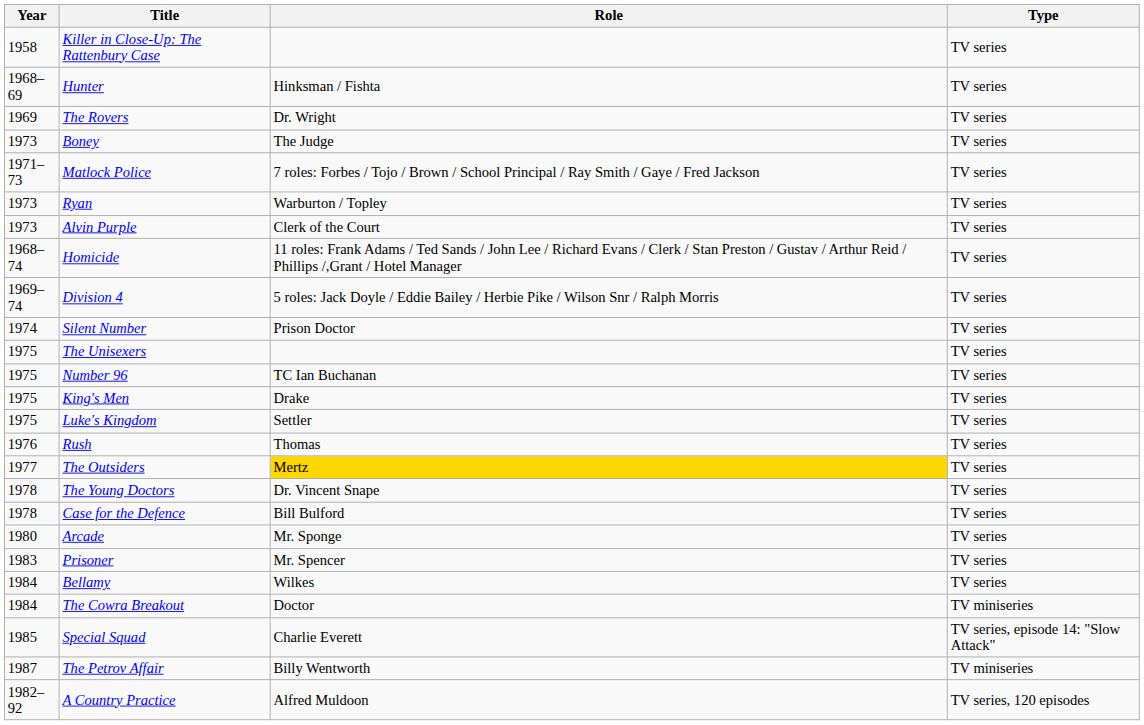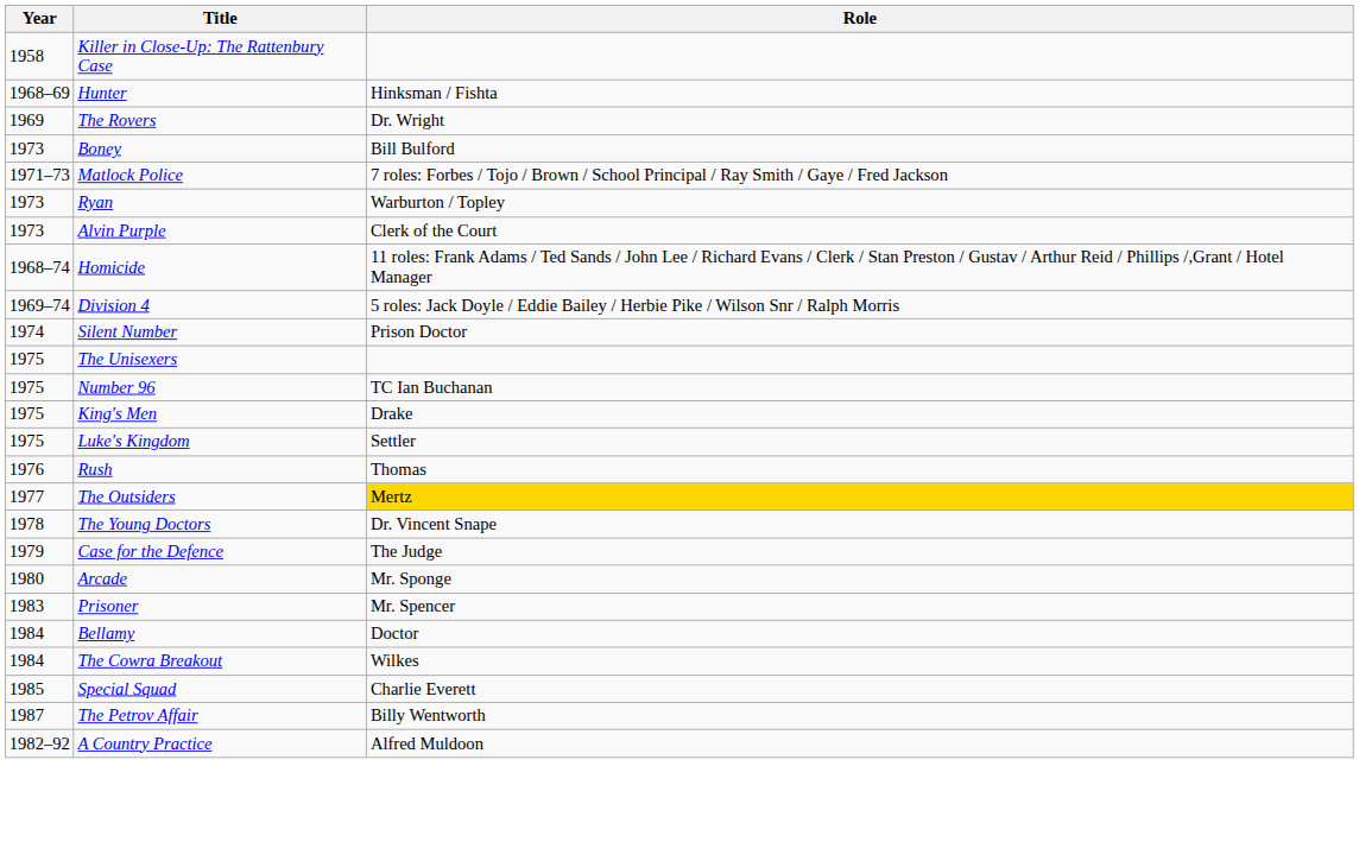 <table class="wikitable">
 <tr>
 <th>Year</th>
 <th>Title</th>
 <th>Role</th>
-<th>Type</th>
 </tr>
 <tr>
 <td>1958</td>
 <td><em><a href='#'>Killer in Close-Up: The Rattenbury Case</a></em></td>
 <td></td>
-<td>TV series</td>
 </tr>
 <tr>
 <td>1968–69</td>
 <td><em><a href='#'>Hunter</a></em></td>
 <td>Hinksman / Fishta</td>
-<td>TV series</td>
 </tr>
 <tr>
 <td>1969</td>
 <td><em><a href='#'>The Rovers</a></em></td>
 <td>Dr. Wright</td>
-<td>TV series</td>
 </tr>
 <tr>
 <td>1973</td>
 <td><em><a href='#'>Boney</a></em></td>
-<td>The Judge</td>
-<td>TV series</td>
+<td>Bill Bulford</td>
 </tr>
 <tr>
 <td>1971–73</td>
 <td><em><a href='#'>Matlock Police</a></em></td>
 <td>7 roles: Forbes / Tojo / Brown / School Principal / Ray Smith / Gaye / Fred Jackson</td>
-<td>TV series</td>
 </tr>
 <tr>
 <td>1973</td>
 <td><em><a href='#'>Ryan</a></em></td>
 <td>Warburton / Topley</td>
-<td>TV series</td>
 </tr>
 <tr>
 <td>1973</td>
 <td><em><a href='#'>Alvin Purple</a></em></td>
 <td>Clerk of the Court</td>
-<td>TV series</td>
 </tr>
 <tr>
 <td>1968–74</td>
 <td><em><a href='#'>Homicide</a></em></td>
 <td>11 roles: Frank Adams / Ted Sands / John Lee / Richard Evans / Clerk / Stan Preston / Gustav / Arthur Reid / Phillips /,Grant / Hotel Manager</td>
-<td>TV series</td>
 </tr>
 <tr>
 <td>1969–74</td>
 <td><em><a href='#'>Division 4</a></em></td>
 <td>5 roles: Jack Doyle / Eddie Bailey / Herbie Pike / Wilson Snr / Ralph Morris</td>
-<td>TV series</td>
 </tr>
 <tr>
 <td>1974</td>
 <td><em><a href='#'>Silent Number</a></em></td>
 <td>Prison Doctor</td>
-<td>TV series</td>
 </tr>
 <tr>
 <td>1975</td>
 <td><em><a href='#'>The Unisexers</a></em></td>
 <td></td>
-<td>TV series</td>
 </tr>
 <tr>
 <td>1975</td>
 <td><em><a href='#'>Number 96</a></em></td>
 <td>TC Ian Buchanan</td>
-<td>TV series</td>
 </tr>
 <tr>
 <td>1975</td>
 <td><em><a href='#'>King's Men</a></em></td>
 <td>Drake</td>
-<td>TV series</td>
 </tr>
 <tr>
 <td>1975</td>
 <td><em><a href='#'>Luke's Kingdom</a></em></td>
 <td>Settler</td>
-<td>TV series</td>
 </tr>
 <tr>
 <td>1976</td>
 <td><em><a href='#'>Rush</a></em></td>
 <td>Thomas</td>
-<td>TV series</td>
 </tr>
 <tr>
 <td>1977</td>
 <td><em><a href='#'>The Outsiders</a></em></td>
 <td style="background: gold;">Mertz</td>
-<td>TV series</td>
 </tr>
 <tr>
 <td>1978</td>
 <td><em><a href='#'>The Young Doctors</a></em></td>
 <td>Dr. Vincent Snape</td>
-<td>TV series</td>
 </tr>
 <tr>
-<td>1978</td>
+<td>1979</td>
 <td><em><a href='#'>Case for the Defence</a></em></td>
-<td>Bill Bulford</td>
-<td>TV series</td>
+<td>The Judge</td>
 </tr>
 <tr>
 <td>1980</td>
 <td><em><a href='#'>Arcade</a></em></td>
 <td>Mr. Sponge</td>
-<td>TV series</td>
 </tr>
 <tr>
 <td>1983</td>
 <td><em><a href='#'>Prisoner</a></em></td>
 <td>Mr. Spencer</td>
-<td>TV series</td>
 </tr>
 <tr>
 <td>1984</td>
 <td><em><a href='#'>Bellamy</a></em></td>
-<td>Wilkes</td>
-<td>TV series</td>
+<td>Doctor</td>
 </tr>
 <tr>
 <td>1984</td>
 <td><em><a href='#'>The Cowra Breakout</a></em></td>
-<td>Doctor</td>
-<td>TV miniseries</td>
+<td>Wilkes</td>
 </tr>
 <tr>
 <td>1985</td>
 <td><em><a href='#'>Special Squad</a></em></td>
 <td>Charlie Everett</td>
-<td>TV series, episode 14: "Slow Attack"</td>
 </tr>
 <tr>
 <td>1987</td>
 <td><em><a href='#'>The Petrov Affair</a></em></td>
 <td>Billy Wentworth</td>
-<td>TV miniseries</td>
 </tr>
 <tr>
 <td>1982–92</td>
 <td><em><a href='#'>A Country Practice</a></em></td>
 <td>Alfred Muldoon</td>
-<td>TV series, 120 episodes</td>
 </tr>
 </table>
